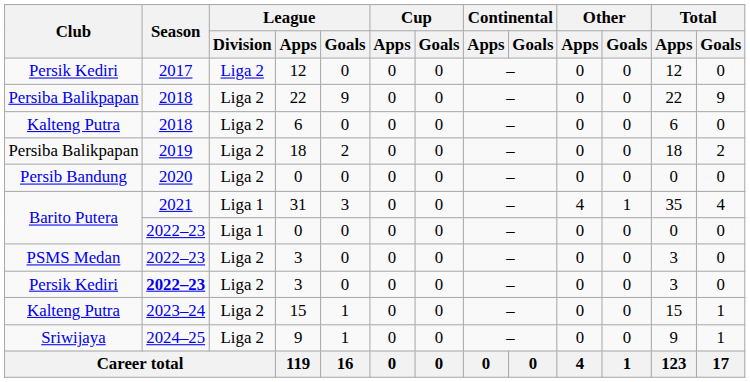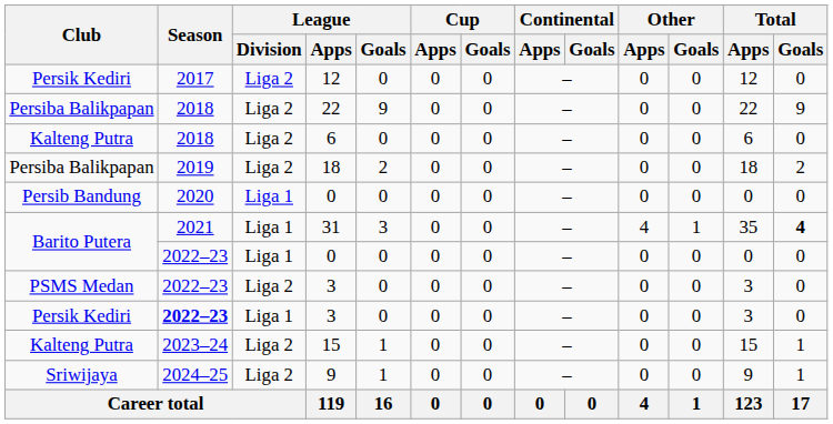 <table class="wikitable" style="text-align:center">
 <tr>
 <th rowspan="2">Club</th>
 <th rowspan="2">Season</th>
 <th colspan="3">League</th>
 <th colspan="2">Cup</th>
 <th colspan="2">Continental</th>
 <th colspan="2">Other</th>
 <th colspan="2">Total</th>
 </tr>
 <tr>
 <th>Division</th>
 <th>Apps</th>
 <th>Goals</th>
 <th>Apps</th>
 <th>Goals</th>
 <th>Apps</th>
 <th>Goals</th>
 <th>Apps</th>
 <th>Goals</th>
 <th>Apps</th>
 <th>Goals</th>
 </tr>
 <tr>
 <td rowspan="1" valign="center"><a href='#'>Persik Kediri</a></td>
 <td><a href='#'>2017</a></td>
 <td><a href='#'>Liga 2</a></td>
 <td>12</td>
 <td>0</td>
 <td>0</td>
 <td>0</td>
 <td colspan="2">–</td>
 <td>0</td>
 <td>0</td>
 <td>12</td>
 <td>0</td>
 </tr>
 <tr>
 <td rowspan="1" valign="center"><a href='#'>Persiba Balikpapan</a></td>
 <td><a href='#'>2018</a></td>
 <td>Liga 2</td>
 <td>22</td>
 <td>9</td>
 <td>0</td>
 <td>0</td>
 <td colspan="2">–</td>
 <td>0</td>
 <td>0</td>
 <td>22</td>
 <td>9</td>
 </tr>
 <tr>
 <td rowspan="1" valign="center"><a href='#'>Kalteng Putra</a></td>
 <td><a href='#'>2018</a></td>
 <td>Liga 2</td>
 <td>6</td>
 <td>0</td>
 <td>0</td>
 <td>0</td>
 <td colspan="2">–</td>
 <td>0</td>
 <td>0</td>
 <td>6</td>
 <td>0</td>
 </tr>
 <tr>
 <td rowspan="1" valign="center">Persiba Balikpapan</td>
 <td><a href='#'>2019</a></td>
 <td>Liga 2</td>
 <td>18</td>
 <td>2</td>
 <td>0</td>
 <td>0</td>
 <td colspan="2">–</td>
 <td>0</td>
 <td>0</td>
 <td>18</td>
 <td>2</td>
 </tr>
 <tr>
 <td rowspan="1" valign="center"><a href='#'>Persib Bandung</a></td>
 <td><a href='#'>2020</a></td>
-<td>Liga 2</td>
+<td><a href='#'>Liga 1</a></td>
 <td>0</td>
 <td>0</td>
 <td>0</td>
 <td>0</td>
 <td colspan="2">–</td>
 <td>0</td>
 <td>0</td>
 <td>0</td>
 <td>0</td>
 </tr>
 <tr>
 <td rowspan="2" valign="center"><a href='#'>Barito Putera</a></td>
 <td><a href='#'>2021</a></td>
 <td>Liga 1</td>
 <td>31</td>
 <td>3</td>
 <td>0</td>
 <td>0</td>
 <td colspan="2">–</td>
 <td>4</td>
 <td>1</td>
 <td>35</td>
-<td>4</td>
+<td><strong>4</strong></td>
 </tr>
 <tr>
 <td><a href='#'>2022–23</a></td>
 <td rowspan="1" valign="center">Liga 1</td>
 <td>0</td>
 <td>0</td>
 <td>0</td>
 <td>0</td>
 <td colspan=2>–</td>
 <td>0</td>
 <td>0</td>
 <td>0</td>
 <td>0</td>
 </tr>
 <tr>
 <td rowspan="1"><a href='#'>PSMS Medan</a></td>
 <td><a href='#'>2022–23</a></td>
 <td rowspan="1">Liga 2</td>
 <td>3</td>
 <td>0</td>
 <td>0</td>
 <td>0</td>
 <td colspan="2">–</td>
 <td>0</td>
 <td>0</td>
 <td>3</td>
 <td>0</td>
 </tr>
 <tr>
 <td rowspan="1"><a href='#'>Persik Kediri</a></td>
 <td><strong><a href='#'>2022–23</a></strong></td>
-<td rowspan="1">Liga 2</td>
+<td rowspan="1">Liga 1</td>
 <td>3</td>
 <td>0</td>
 <td>0</td>
 <td>0</td>
 <td colspan="2">–</td>
 <td>0</td>
 <td>0</td>
 <td>3</td>
 <td>0</td>
 </tr>
 <tr>
 <td rowspan="1"><a href='#'>Kalteng Putra</a></td>
 <td><a href='#'>2023–24</a></td>
 <td rowspan="1">Liga 2</td>
 <td>15</td>
 <td>1</td>
 <td>0</td>
 <td>0</td>
 <td colspan="2">–</td>
 <td>0</td>
 <td>0</td>
 <td>15</td>
 <td>1</td>
 </tr>
 <tr>
 <td rowspan="1"><a href='#'>Sriwijaya</a></td>
 <td><a href='#'>2024–25</a></td>
 <td rowspan="1">Liga 2</td>
 <td>9</td>
 <td>1</td>
 <td>0</td>
 <td>0</td>
 <td colspan="2">–</td>
 <td>0</td>
 <td>0</td>
 <td>9</td>
 <td>1</td>
 </tr>
 <tr>
 <th colspan="3">Career total</th>
 <th>119</th>
 <th>16</th>
 <th>0</th>
 <th>0</th>
 <th>0</th>
 <th>0</th>
 <th>4</th>
 <th>1</th>
 <th>123</th>
 <th>17</th>
 </tr>
 </table>
